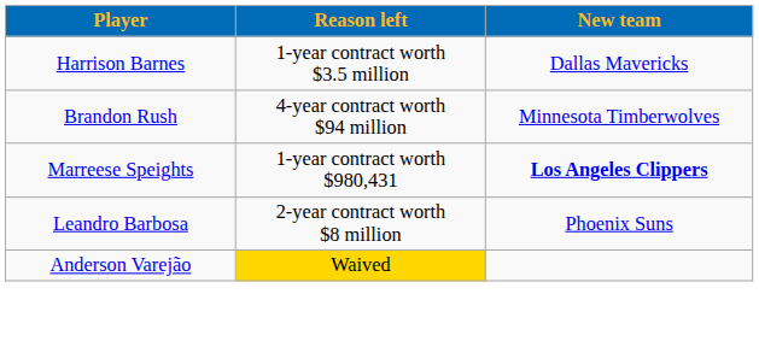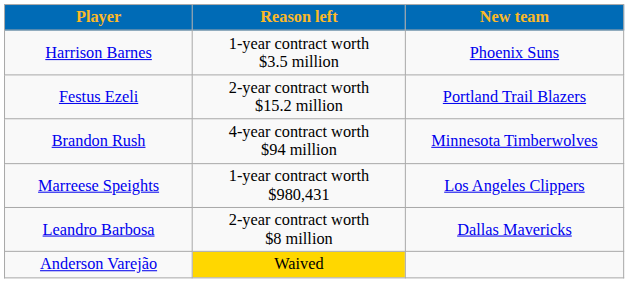 <table class="wikitable sortable sortable" style="text-align: center">
 <tr>
 <th style="background:#006BB6; color:#fdb927" width="10%">Player</th>
 <th style="background:#006BB6; color:#fdb927" width="10%">Reason left</th>
 <th style="background:#006BB6; color:#fdb927" width="10%">New team</th>
 </tr>
 <tr style="text-align: center">
 <td><a href='#'>Harrison Barnes</a></td>
 <td>1-year contract worth $3.5 million</td>
-<td><a href='#'>Dallas Mavericks</a></td>
+<td><a href='#'>Phoenix Suns</a></td>
+</tr>
+<tr style="text-align: center">
+<td><a href='#'>Festus Ezeli</a></td>
+<td>2-year contract worth $15.2 million</td>
+<td><a href='#'>Portland Trail Blazers</a></td>
 </tr>
 <tr style="text-align: center">
 <td><a href='#'>Brandon Rush</a></td>
 <td>4-year contract worth $94 million</td>
 <td><a href='#'>Minnesota Timberwolves</a></td>
 </tr>
 <tr style="text-align: center">
 <td><a href='#'>Marreese Speights</a></td>
 <td>1-year contract worth $980,431</td>
-<td><strong><a href='#'>Los Angeles Clippers</a></strong></td>
+<td><a href='#'>Los Angeles Clippers</a></td>
 </tr>
 <tr style="text-align: center">
 <td><a href='#'>Leandro Barbosa</a></td>
 <td>2-year contract worth $8 million</td>
-<td><a href='#'>Phoenix Suns</a></td>
+<td><a href='#'>Dallas Mavericks</a></td>
 </tr>
 <tr style="text-align: center">
 <td><a href='#'>Anderson Varejão</a></td>
 <td style="background: gold;">Waived</td>
 <td></td>
 </tr>
 </table>
